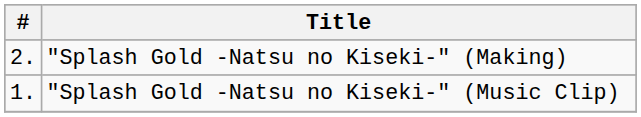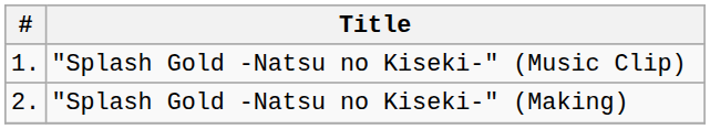 <table class="wikitable">
 <tr>
 <th>#</th>
 <th width="350">Title</th>
 </tr>
 <tr>
+<td>1.</td>
+<td>"Splash Gold -Natsu no Kiseki-" (Music Clip)</td>
+</tr>
+<tr>
 <td>2.</td>
 <td>"Splash Gold -Natsu no Kiseki-" (Making)</td>
 </tr>
 <tr>
-<td>1.</td>
-<td>"Splash Gold -Natsu no Kiseki-" (Music Clip)</td>
-</tr>
-<tr>
 </tr>
 </table>
